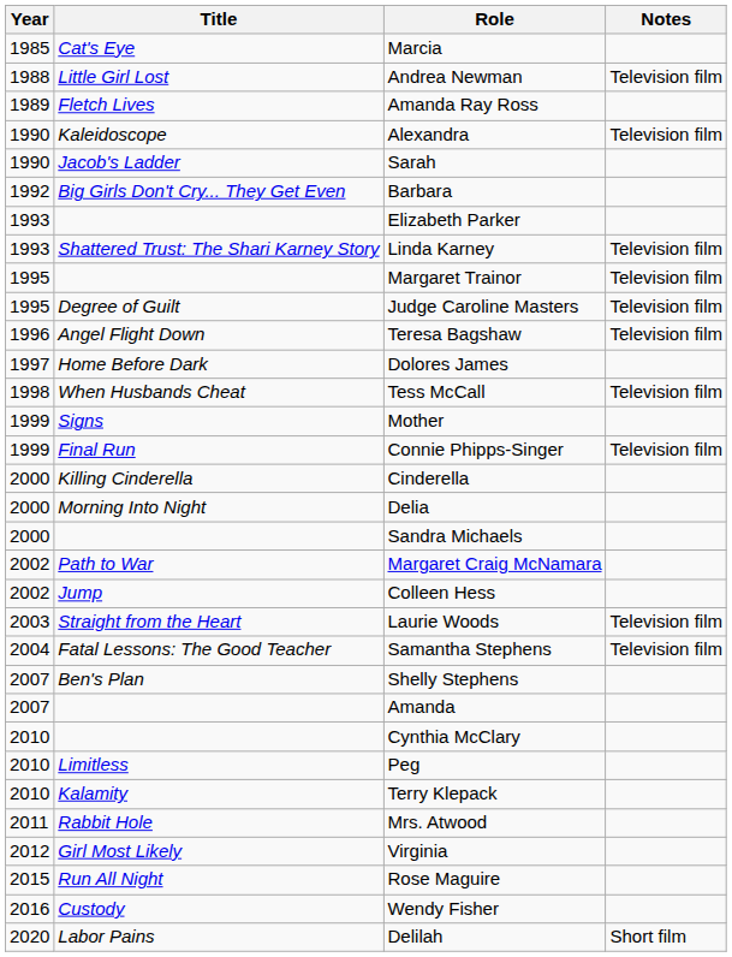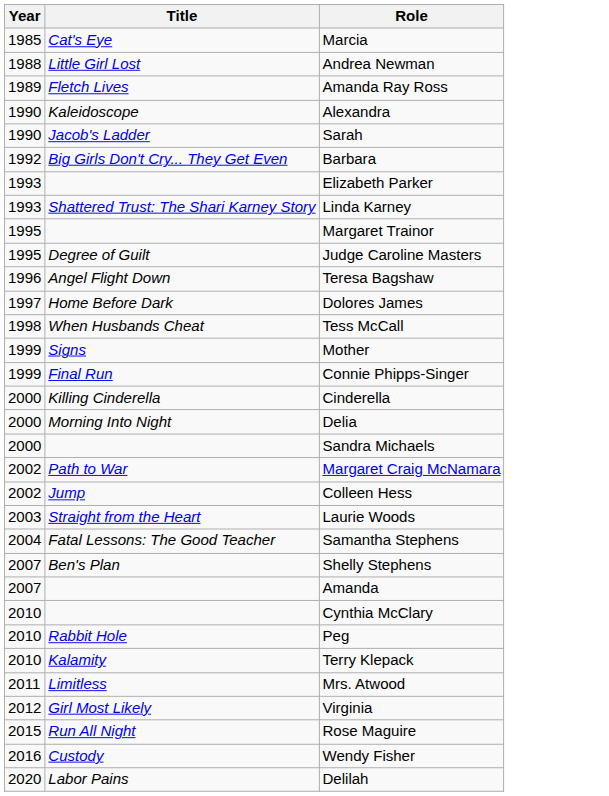 <table class="wikitable sortable">
 <tr>
 <th>Year</th>
 <th>Title</th>
 <th>Role</th>
-<th class="unsortable">Notes</th>
 </tr>
 <tr>
 <td>1985</td>
 <td><em><a href='#'>Cat's Eye</a></em></td>
 <td>Marcia</td>
-<td></td>
 </tr>
 <tr>
 <td>1988</td>
 <td><em><a href='#'>Little Girl Lost</a></em></td>
 <td>Andrea Newman</td>
-<td>Television film</td>
 </tr>
 <tr>
 <td>1989</td>
 <td><em><a href='#'>Fletch Lives</a></em></td>
 <td>Amanda Ray Ross</td>
-<td></td>
 </tr>
 <tr>
 <td>1990</td>
 <td><em>Kaleidoscope</em></td>
 <td>Alexandra</td>
-<td>Television film</td>
 </tr>
 <tr>
 <td>1990</td>
 <td><em><a href='#'>Jacob's Ladder</a></em></td>
 <td>Sarah</td>
-<td></td>
 </tr>
 <tr>
 <td>1992</td>
 <td><em><a href='#'>Big Girls Don't Cry... They Get Even</a></em></td>
 <td>Barbara</td>
-<td></td>
 </tr>
 <tr>
 <td>1993</td>
 <td><em></em></td>
 <td>Elizabeth Parker</td>
-<td></td>
 </tr>
 <tr>
 <td>1993</td>
 <td><em><a href='#'>Shattered Trust: The Shari Karney Story</a></em></td>
 <td>Linda Karney</td>
-<td>Television film</td>
 </tr>
 <tr>
 <td>1995</td>
 <td><em></em></td>
 <td>Margaret Trainor</td>
-<td>Television film</td>
 </tr>
 <tr>
 <td>1995</td>
 <td><em>Degree of Guilt</em></td>
 <td>Judge Caroline Masters</td>
-<td>Television film</td>
 </tr>
 <tr>
 <td>1996</td>
 <td><em>Angel Flight Down</em></td>
 <td>Teresa Bagshaw</td>
-<td>Television film</td>
 </tr>
 <tr>
 <td>1997</td>
 <td><em>Home Before Dark</em></td>
 <td>Dolores James</td>
-<td></td>
 </tr>
 <tr>
 <td>1998</td>
 <td><em>When Husbands Cheat</em></td>
 <td>Tess McCall</td>
-<td>Television film</td>
 </tr>
 <tr>
 <td>1999</td>
 <td><em><a href='#'>Signs</a></em></td>
 <td>Mother</td>
-<td></td>
 </tr>
 <tr>
 <td>1999</td>
 <td><em><a href='#'>Final Run</a></em></td>
 <td>Connie Phipps-Singer</td>
-<td>Television film</td>
 </tr>
 <tr>
 <td>2000</td>
 <td><em>Killing Cinderella</em></td>
 <td>Cinderella</td>
-<td></td>
 </tr>
 <tr>
 <td>2000</td>
 <td><em>Morning Into Night</em></td>
 <td>Delia</td>
-<td></td>
 </tr>
 <tr>
 <td>2000</td>
 <td><em></em></td>
 <td>Sandra Michaels</td>
-<td></td>
 </tr>
 <tr>
 <td>2002</td>
 <td><em><a href='#'>Path to War</a></em></td>
 <td><a href='#'>Margaret Craig McNamara</a></td>
-<td></td>
 </tr>
 <tr>
 <td>2002</td>
 <td><em><a href='#'>Jump</a></em></td>
 <td>Colleen Hess</td>
-<td></td>
 </tr>
 <tr>
 <td>2003</td>
 <td><em><a href='#'>Straight from the Heart</a></em></td>
 <td>Laurie Woods</td>
-<td>Television film</td>
 </tr>
 <tr>
 <td>2004</td>
 <td><em>Fatal Lessons: The Good Teacher</em></td>
 <td>Samantha Stephens</td>
-<td>Television film</td>
 </tr>
 <tr>
 <td>2007</td>
 <td><em>Ben's Plan</em></td>
 <td>Shelly Stephens</td>
-<td></td>
 </tr>
 <tr>
 <td>2007</td>
 <td><em></em></td>
 <td>Amanda</td>
-<td></td>
 </tr>
 <tr>
 <td>2010</td>
 <td><em></em></td>
 <td>Cynthia McClary</td>
-<td></td>
 </tr>
 <tr>
 <td>2010</td>
-<td><em><a href='#'>Limitless</a></em></td>
+<td><em><a href='#'>Rabbit Hole</a></em></td>
 <td>Peg</td>
-<td></td>
 </tr>
 <tr>
 <td>2010</td>
 <td><em><a href='#'>Kalamity</a></em></td>
 <td>Terry Klepack</td>
-<td></td>
 </tr>
 <tr>
 <td>2011</td>
-<td><em><a href='#'>Rabbit Hole</a></em></td>
+<td><em><a href='#'>Limitless</a></em></td>
 <td>Mrs. Atwood</td>
-<td></td>
 </tr>
 <tr>
 <td>2012</td>
 <td><em><a href='#'>Girl Most Likely</a></em></td>
 <td>Virginia</td>
-<td></td>
 </tr>
 <tr>
 <td>2015</td>
 <td><em><a href='#'>Run All Night</a></em></td>
 <td>Rose Maguire</td>
-<td></td>
 </tr>
 <tr>
 <td>2016</td>
 <td><em><a href='#'>Custody</a></em></td>
 <td>Wendy Fisher</td>
-<td></td>
 </tr>
 <tr>
 <td>2020</td>
 <td><em>Labor Pains</em></td>
 <td>Delilah</td>
-<td>Short film</td>
 </tr>
 </table>
